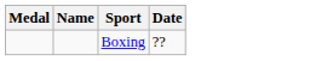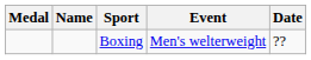 <table class="wikitable sortable" style="font-size:90%">
 <tr>
 <th>Medal</th>
 <th>Name</th>
 <th>Sport</th>
+<th>Event</th>
 <th>Date</th>
 </tr>
 <tr>
 <td></td>
 <td></td>
 <td><a href='#'>Boxing</a></td>
+<td><a href='#'>Men's welterweight</a></td>
 <td>??</td>
 </tr>
 </table>
